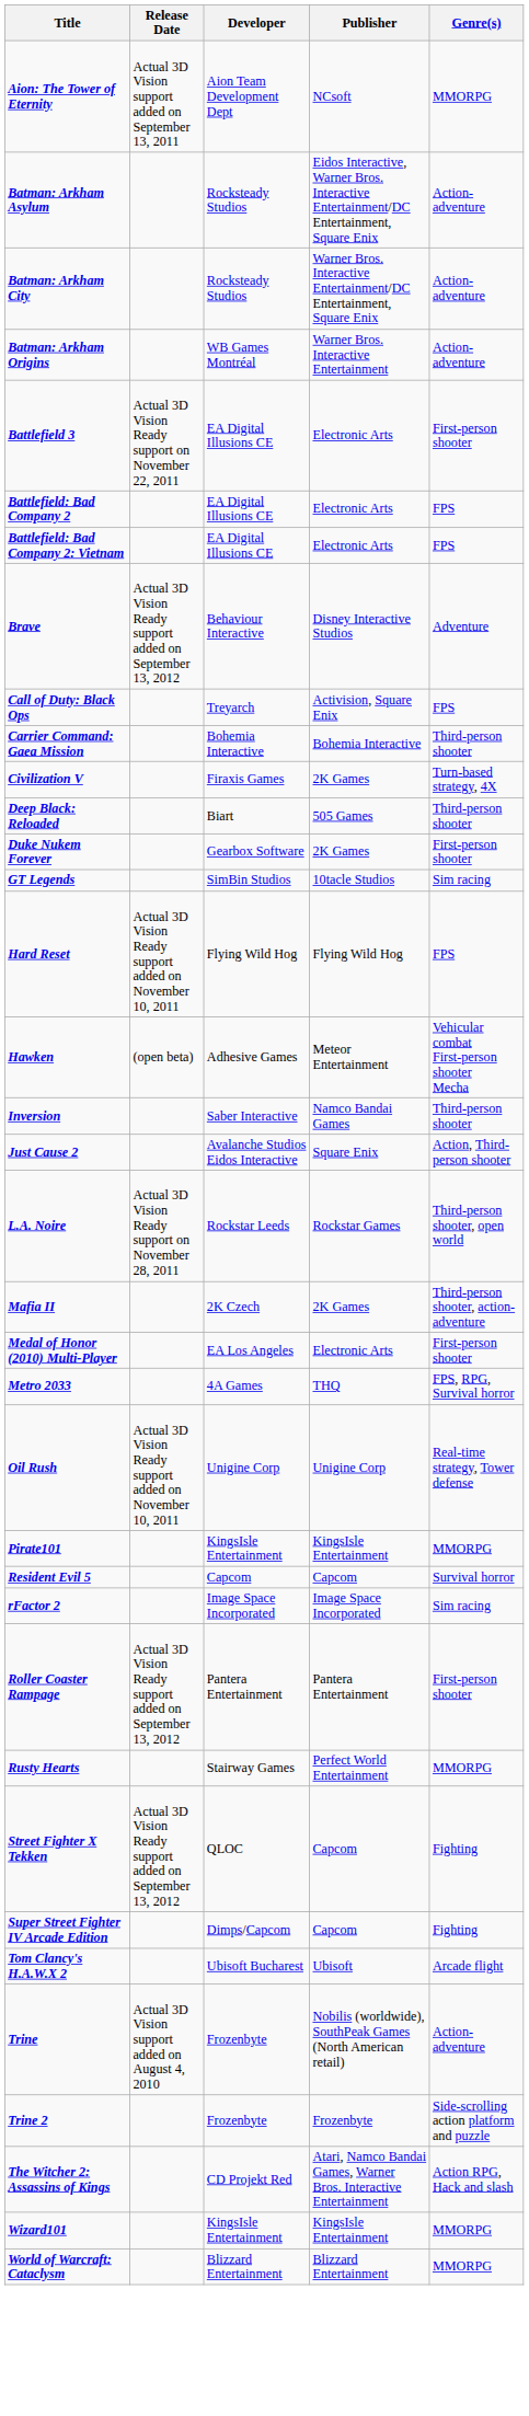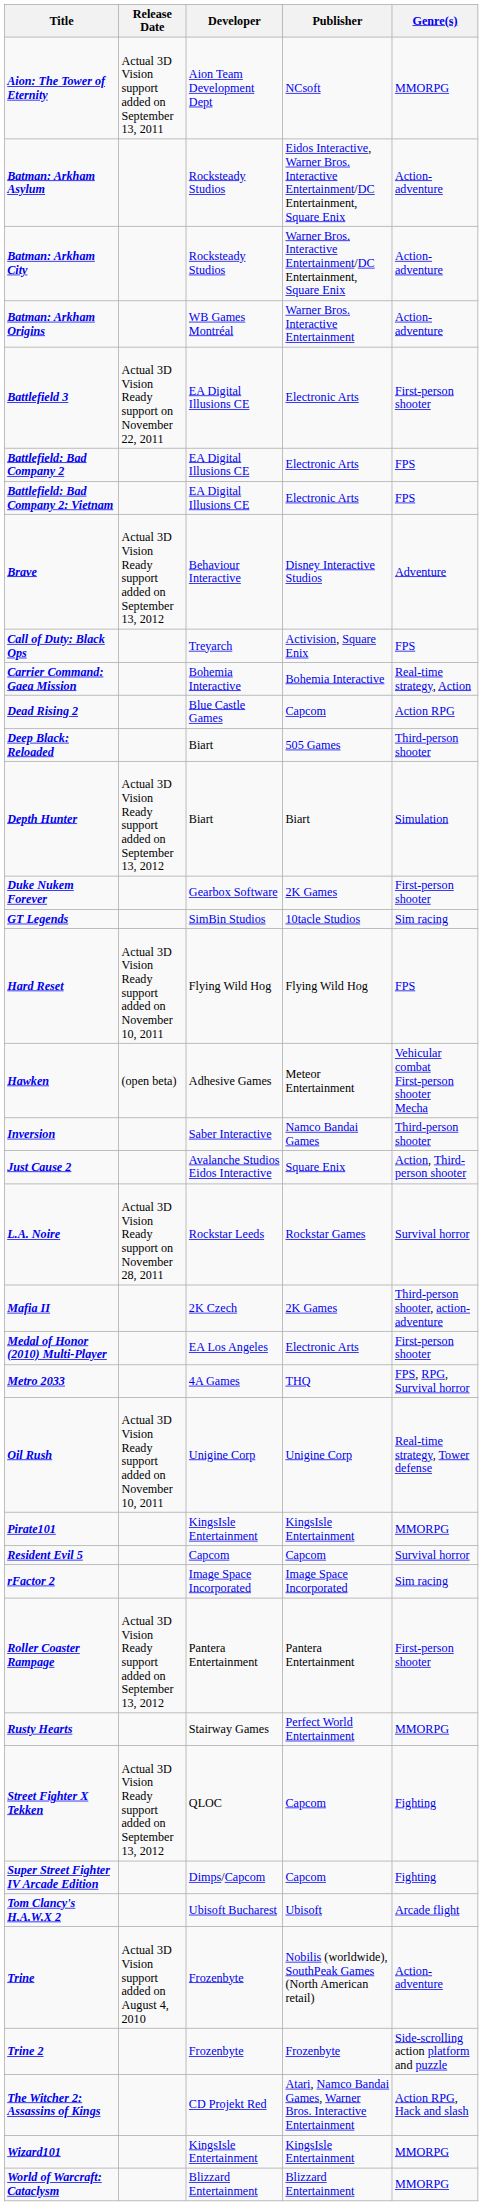 <table class="wikitable sortable" style="width: 100%;">
 <tr>
 <th width=20%>Title</th>
 <th width=10%>Release Date</th>
 <th width=15%>Developer</th>
 <th width=15%>Publisher</th>
 <th width=15%><a href='#'>Genre(s)</a></th>
 </tr>
 <tr>
 <td><strong><em><a href='#'>Aion: The Tower of Eternity</a></em></strong></td>
 <td><br>Actual 3D Vision support added on September 13, 2011</td>
 <td><a href='#'>Aion Team Development Dept</a></td>
 <td><a href='#'>NCsoft</a></td>
 <td><a href='#'>MMORPG</a></td>
 </tr>
 <tr>
 <td><strong><em><a href='#'>Batman: Arkham Asylum</a></em></strong></td>
 <td></td>
 <td><a href='#'>Rocksteady Studios</a></td>
 <td><a href='#'>Eidos Interactive</a>, <a href='#'>Warner Bros. Interactive Entertainment</a>/<a href='#'>DC</a> Entertainment, <a href='#'>Square Enix</a></td>
 <td><a href='#'>Action-adventure</a></td>
 </tr>
 <tr>
 <td><strong><em><a href='#'>Batman: Arkham City</a></em></strong></td>
 <td></td>
 <td><a href='#'>Rocksteady Studios</a></td>
 <td><a href='#'>Warner Bros. Interactive Entertainment</a>/<a href='#'>DC</a> Entertainment, <a href='#'>Square Enix</a></td>
 <td><a href='#'>Action-adventure</a></td>
 </tr>
 <tr>
 <td><strong><em><a href='#'>Batman: Arkham Origins</a></em></strong></td>
 <td></td>
 <td><a href='#'>WB Games Montréal</a></td>
 <td><a href='#'>Warner Bros. Interactive Entertainment</a></td>
 <td><a href='#'>Action-adventure</a></td>
 </tr>
 <tr>
 <td><strong><em><a href='#'>Battlefield 3</a></em></strong></td>
 <td><br>Actual 3D Vision Ready support on November 22, 2011</td>
 <td><a href='#'>EA Digital Illusions CE</a></td>
 <td><a href='#'>Electronic Arts</a></td>
 <td><a href='#'>First-person shooter</a></td>
 </tr>
 <tr>
 <td><strong><em><a href='#'>Battlefield: Bad Company 2</a></em></strong></td>
 <td></td>
 <td><a href='#'>EA Digital Illusions CE</a></td>
 <td><a href='#'>Electronic Arts</a></td>
 <td><a href='#'>FPS</a></td>
 </tr>
 <tr>
 <td><strong><em><a href='#'>Battlefield: Bad Company 2: Vietnam</a></em></strong></td>
 <td></td>
 <td><a href='#'>EA Digital Illusions CE</a></td>
 <td><a href='#'>Electronic Arts</a></td>
 <td><a href='#'>FPS</a></td>
 </tr>
 <tr>
 <td><strong><em><a href='#'>Brave</a></em></strong></td>
 <td><br>Actual 3D Vision Ready support added on September 13, 2012</td>
 <td><a href='#'>Behaviour Interactive</a></td>
 <td><a href='#'>Disney Interactive Studios</a></td>
 <td><a href='#'>Adventure</a></td>
 </tr>
 <tr>
 <td><strong><em><a href='#'>Call of Duty: Black Ops</a></em></strong></td>
 <td></td>
 <td><a href='#'>Treyarch</a></td>
 <td><a href='#'>Activision</a>, <a href='#'>Square Enix</a></td>
 <td><a href='#'>FPS</a></td>
 </tr>
 <tr>
 <td><strong><em><a href='#'>Carrier Command: Gaea Mission</a></em></strong></td>
 <td></td>
 <td><a href='#'>Bohemia Interactive</a></td>
 <td><a href='#'>Bohemia Interactive</a></td>
-<td><a href='#'>Third-person shooter</a></td>
+<td><a href='#'>Real-time strategy</a>, <a href='#'>Action</a></td>
 </tr>
 <tr>
-<td><strong><em><a href='#'>Civilization V</a></em></strong></td>
+<td><strong><em><a href='#'>Dead Rising 2</a></em></strong></td>
 <td></td>
-<td><a href='#'>Firaxis Games</a></td>
-<td><a href='#'>2K Games</a></td>
-<td><a href='#'>Turn-based strategy</a>, <a href='#'>4X</a></td>
+<td><a href='#'>Blue Castle Games</a></td>
+<td><a href='#'>Capcom</a></td>
+<td><a href='#'>Action RPG</a></td>
 </tr>
 <tr>
 <td><strong><em><a href='#'>Deep Black: Reloaded</a></em></strong></td>
 <td></td>
 <td>Biart</td>
 <td><a href='#'>505 Games</a></td>
 <td><a href='#'>Third-person shooter</a></td>
+</tr>
+<tr>
+<td><strong><em><a href='#'>Depth Hunter</a></em></strong></td>
+<td><br>Actual 3D Vision Ready support added on September 13, 2012</td>
+<td>Biart</td>
+<td>Biart</td>
+<td><a href='#'>Simulation</a></td>
 </tr>
 <tr>
 <td><strong><em><a href='#'>Duke Nukem Forever</a></em></strong></td>
 <td></td>
 <td><a href='#'>Gearbox Software</a></td>
 <td><a href='#'>2K Games</a></td>
 <td><a href='#'>First-person shooter</a></td>
 </tr>
 <tr>
 <td><strong><em><a href='#'>GT Legends</a></em></strong></td>
 <td></td>
 <td><a href='#'>SimBin Studios</a></td>
 <td><a href='#'>10tacle Studios</a></td>
 <td><a href='#'>Sim racing</a></td>
 </tr>
 <tr>
 <td><strong><em><a href='#'>Hard Reset</a></em></strong></td>
 <td><br>Actual 3D Vision Ready support added on November 10, 2011</td>
 <td>Flying Wild Hog</td>
 <td>Flying Wild Hog</td>
 <td><a href='#'>FPS</a></td>
 </tr>
 <tr>
 <td><strong><em><a href='#'>Hawken</a></em></strong></td>
 <td> (open beta)</td>
 <td>Adhesive Games</td>
 <td>Meteor Entertainment</td>
 <td><a href='#'>Vehicular combat</a><br><a href='#'>First-person shooter</a><br><a href='#'>Mecha</a></td>
 </tr>
 <tr>
 <td><strong><em><a href='#'>Inversion</a></em></strong></td>
 <td></td>
 <td><a href='#'>Saber Interactive</a></td>
 <td><a href='#'>Namco Bandai Games</a></td>
 <td><a href='#'>Third-person shooter</a></td>
 </tr>
 <tr>
 <td><strong><em><a href='#'>Just Cause 2</a></em></strong></td>
 <td></td>
 <td><a href='#'>Avalanche Studios</a><br><a href='#'>Eidos Interactive</a></td>
 <td><a href='#'>Square Enix</a></td>
 <td><a href='#'>Action</a>, <a href='#'>Third-person shooter</a></td>
 </tr>
 <tr>
 <td><strong><em><a href='#'>L.A. Noire</a></em></strong></td>
 <td><br>Actual 3D Vision Ready support on November 28, 2011</td>
 <td><a href='#'>Rockstar Leeds</a></td>
 <td><a href='#'>Rockstar Games</a></td>
-<td><a href='#'>Third-person shooter</a>, <a href='#'>open world</a></td>
+<td><a href='#'>Survival horror</a></td>
 </tr>
 <tr>
 <td><strong><em><a href='#'>Mafia II</a></em></strong></td>
 <td></td>
 <td><a href='#'>2K Czech</a></td>
 <td><a href='#'>2K Games</a></td>
 <td><a href='#'>Third-person shooter</a>, <a href='#'>action-adventure</a></td>
 </tr>
 <tr>
 <td><strong><em><a href='#'>Medal of Honor (2010) Multi-Player</a></em></strong></td>
 <td></td>
 <td><a href='#'>EA Los Angeles</a></td>
 <td><a href='#'>Electronic Arts</a></td>
 <td><a href='#'>First-person shooter</a></td>
 </tr>
 <tr>
 <td><strong><em><a href='#'>Metro 2033</a></em></strong></td>
 <td></td>
 <td><a href='#'>4A Games</a></td>
 <td><a href='#'>THQ</a></td>
 <td><a href='#'>FPS</a>, <a href='#'>RPG</a>, <a href='#'>Survival horror</a></td>
 </tr>
 <tr>
 <td><strong><em><a href='#'>Oil Rush</a></em></strong></td>
 <td><br>Actual 3D Vision Ready support added on November 10, 2011</td>
 <td><a href='#'>Unigine Corp</a></td>
 <td><a href='#'>Unigine Corp</a></td>
 <td><a href='#'>Real-time strategy</a>, <a href='#'>Tower defense</a></td>
 </tr>
 <tr>
 <td><strong><em><a href='#'>Pirate101</a></em></strong></td>
 <td></td>
 <td><a href='#'>KingsIsle Entertainment</a></td>
 <td><a href='#'>KingsIsle Entertainment</a></td>
 <td><a href='#'>MMORPG</a></td>
 </tr>
 <tr>
 <td><strong><em><a href='#'>Resident Evil 5</a></em></strong></td>
 <td></td>
 <td><a href='#'>Capcom</a></td>
 <td><a href='#'>Capcom</a></td>
 <td><a href='#'>Survival horror</a></td>
 </tr>
 <tr>
 <td><strong><em><a href='#'>rFactor 2</a></em></strong></td>
 <td></td>
 <td><a href='#'>Image Space Incorporated</a></td>
 <td><a href='#'>Image Space Incorporated</a></td>
 <td><a href='#'>Sim racing</a></td>
 </tr>
 <tr>
 <td><strong><em><a href='#'>Roller Coaster Rampage</a></em></strong></td>
 <td><br>Actual 3D Vision Ready support added on September 13, 2012</td>
 <td>Pantera Entertainment</td>
 <td>Pantera Entertainment</td>
 <td><a href='#'>First-person shooter</a></td>
 </tr>
 <tr>
 <td><strong><em><a href='#'>Rusty Hearts</a></em></strong></td>
 <td> </td>
 <td>Stairway Games</td>
 <td><a href='#'>Perfect World Entertainment</a></td>
 <td><a href='#'>MMORPG</a></td>
 </tr>
 <tr>
 <td><strong><em><a href='#'>Street Fighter X Tekken</a></em></strong></td>
 <td><br>Actual 3D Vision Ready support added on September 13, 2012</td>
 <td>QLOC</td>
 <td><a href='#'>Capcom</a></td>
 <td><a href='#'>Fighting</a></td>
 </tr>
 <tr>
 <td><strong><em><a href='#'>Super Street Fighter IV Arcade Edition</a></em></strong></td>
 <td></td>
 <td><a href='#'>Dimps</a>/<a href='#'>Capcom</a></td>
 <td><a href='#'>Capcom</a></td>
 <td><a href='#'>Fighting</a></td>
 </tr>
 <tr>
 <td><strong><em><a href='#'>Tom Clancy's H.A.W.X 2</a></em></strong></td>
 <td></td>
 <td><a href='#'>Ubisoft Bucharest</a></td>
 <td><a href='#'>Ubisoft</a></td>
 <td><a href='#'>Arcade flight</a></td>
 </tr>
 <tr>
 <td><strong><em><a href='#'>Trine</a></em></strong></td>
 <td><br>Actual 3D Vision support added on August 4, 2010</td>
 <td><a href='#'>Frozenbyte</a></td>
 <td><a href='#'>Nobilis</a> (worldwide), <a href='#'>SouthPeak Games</a> (North American retail)</td>
 <td><a href='#'>Action-adventure</a></td>
 </tr>
 <tr>
 <td><strong><em><a href='#'>Trine 2</a></em></strong></td>
 <td></td>
 <td><a href='#'>Frozenbyte</a></td>
 <td><a href='#'>Frozenbyte</a></td>
 <td><a href='#'>Side-scrolling</a> action <a href='#'>platform</a> and <a href='#'>puzzle</a></td>
 </tr>
 <tr>
 <td><strong><em><a href='#'>The Witcher 2: Assassins of Kings</a></em></strong></td>
 <td></td>
 <td><a href='#'>CD Projekt Red</a></td>
 <td><a href='#'>Atari</a>, <a href='#'>Namco Bandai Games</a>, <a href='#'>Warner Bros. Interactive Entertainment</a></td>
 <td><a href='#'>Action RPG</a>, <a href='#'>Hack and slash</a></td>
 </tr>
 <tr>
 <td><strong><em><a href='#'>Wizard101</a></em></strong></td>
 <td></td>
 <td><a href='#'>KingsIsle Entertainment</a></td>
 <td><a href='#'>KingsIsle Entertainment</a></td>
 <td><a href='#'>MMORPG</a></td>
 </tr>
 <tr>
 <td><strong><em><a href='#'>World of Warcraft: Cataclysm</a></em></strong></td>
 <td></td>
 <td><a href='#'>Blizzard Entertainment</a></td>
 <td><a href='#'>Blizzard Entertainment</a></td>
 <td><a href='#'>MMORPG</a></td>
 </tr>
 </table>
